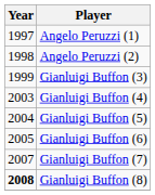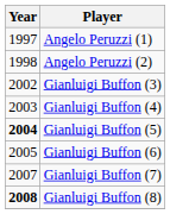 <table class="wikitable">
 <tr>
 <th>Year</th>
 <th>Player</th>
 </tr>
 <tr>
 <td>1997</td>
 <td> <a href='#'>Angelo Peruzzi</a> (1)</td>
 </tr>
 <tr>
 <td>1998</td>
 <td> <a href='#'>Angelo Peruzzi</a> (2)</td>
 </tr>
 <tr>
-<td>1999</td>
+<td>2002</td>
 <td> <a href='#'>Gianluigi Buffon</a> (3)</td>
 </tr>
 <tr>
 <td>2003</td>
 <td> <a href='#'>Gianluigi Buffon</a> (4)</td>
 </tr>
 <tr>
-<td>2004</td>
+<td><strong>2004</strong></td>
 <td> <a href='#'>Gianluigi Buffon</a> (5)</td>
 </tr>
 <tr>
 <td>2005</td>
 <td> <a href='#'>Gianluigi Buffon</a> (6)</td>
 </tr>
 <tr>
 <td>2007</td>
 <td> <a href='#'>Gianluigi Buffon</a> (7)</td>
 </tr>
 <tr>
 <td><strong>2008</strong></td>
 <td> <a href='#'>Gianluigi Buffon</a> (8)</td>
 </tr>
 <tr>
 </tr>
 </table>
